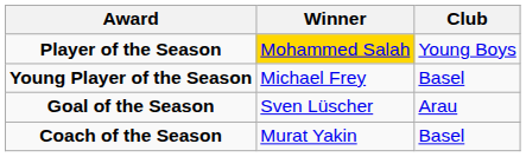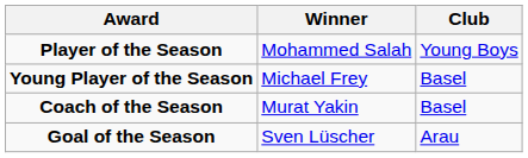 <table class="wikitable" style="text-align:center">
 <tr>
 <th><strong>Award</strong></th>
 <th>Winner</th>
 <th>Club</th>
 </tr>
 <tr>
 <td><strong>Player of the Season</strong></td>
-<td align="left" style="background: gold;"> <a href='#'>Mohammed Salah</a></td>
+<td align="left"> <a href='#'>Mohammed Salah</a></td>
 <td><a href='#'>Young Boys</a></td>
 </tr>
 <tr>
 <td><strong>Young Player of the Season</strong></td>
 <td align="left"> <a href='#'>Michael Frey</a></td>
 <td align="left"><a href='#'>Basel</a></td>
 </tr>
 <tr>
+<td><strong>Coach of the Season</strong></td>
+<td align="left"> <a href='#'>Murat Yakin</a></td>
+<td align="left"><a href='#'>Basel</a></td>
+</tr>
+<tr>
 <td><strong>Goal of the Season</strong></td>
 <td align="left"> <a href='#'>Sven Lüscher</a></td>
 <td align="left"><a href='#'>Arau</a></td>
 </tr>
-<tr>
-<td><strong>Coach of the Season</strong></td>
-<td align="left"> <a href='#'>Murat Yakin</a></td>
-<td align="left"><a href='#'>Basel</a></td>
-</tr>
 </table>
